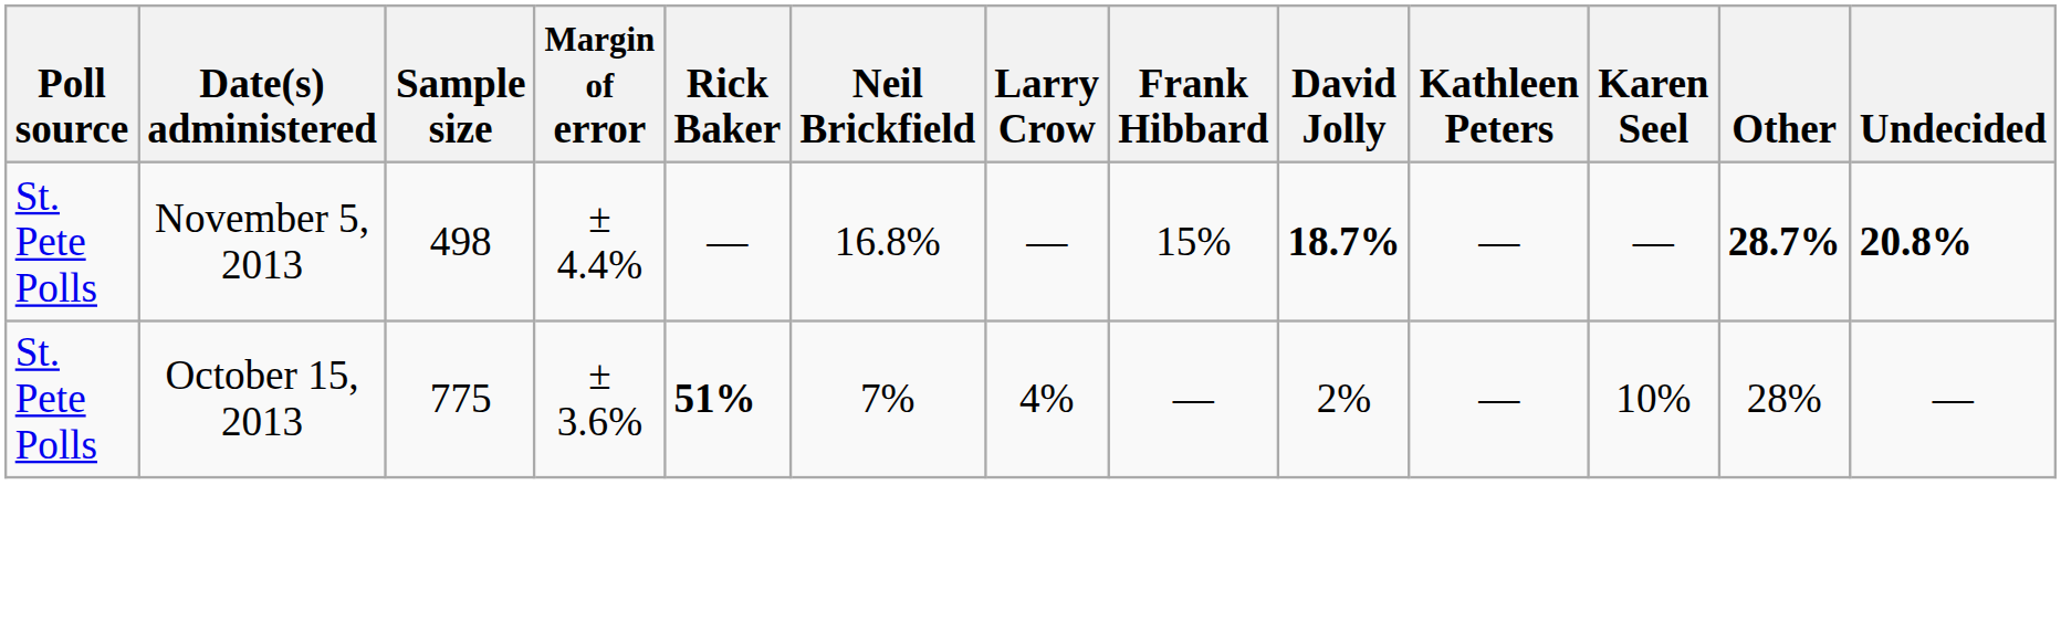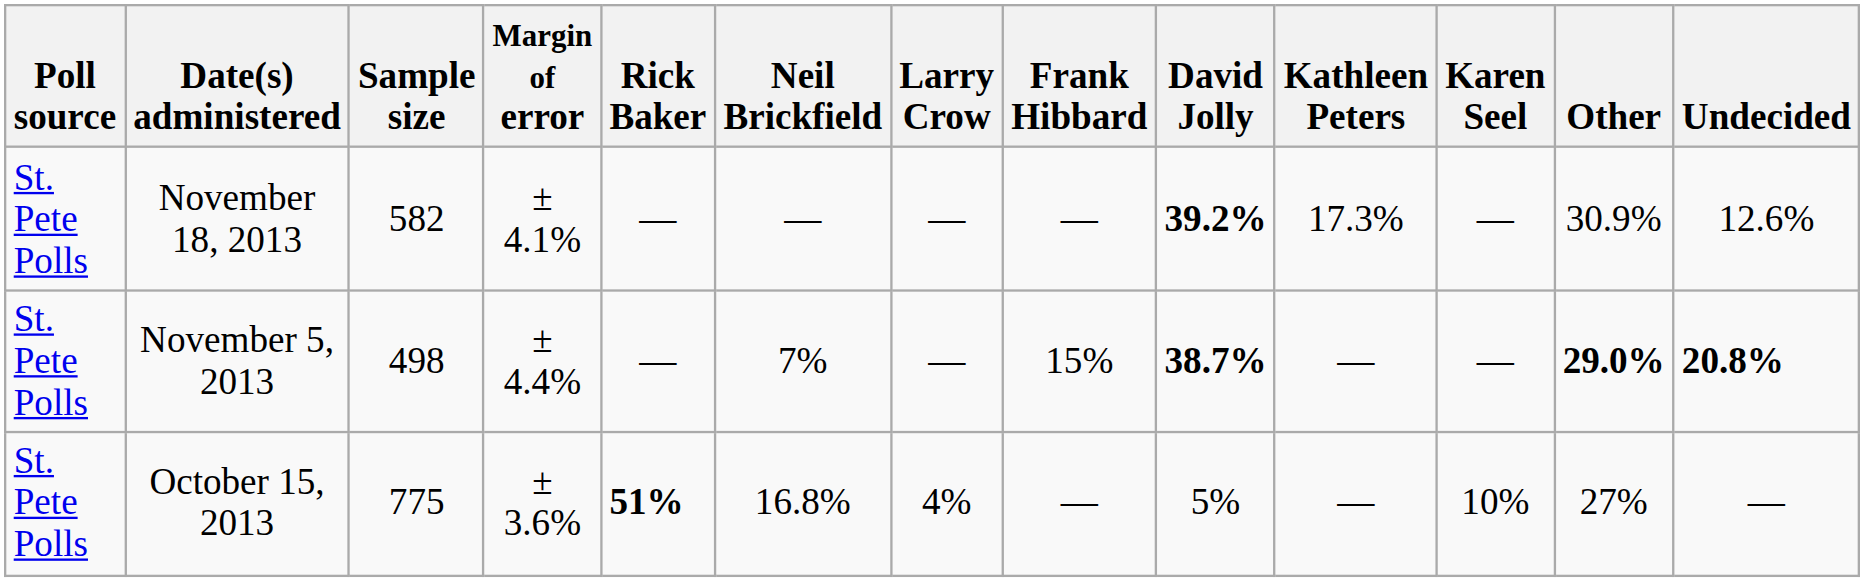 <table class="wikitable">
 <tr valign= bottom>
 <th style="width:120px;">Poll source</th>
 <th style="width:150px;">Date(s)<br>administered</th>
 <th class=small>Sample<br>size</th>
 <th><small>Margin of</small><br>error</th>
 <th style="width:70px;">Rick<br>Baker</th>
 <th style="width:70px;">Neil<br>Brickfield</th>
 <th style="width:70px;">Larry<br>Crow</th>
 <th style="width:70px;">Frank<br>Hibbard</th>
 <th style="width:70px;">David<br>Jolly</th>
 <th style="width:70px;">Kathleen<br>Peters</th>
 <th style="width:70px;">Karen<br>Seel</th>
 <th style="width:50px;">Other</th>
 <th style="width:40px;">Undecided</th>
 </tr>
 <tr>
 <td><a href='#'>St. Pete Polls</a></td>
+<td align=center>November 18, 2013</td>
+<td align=center>582</td>
+<td align=center>± 4.1%</td>
+<td align=center>—</td>
+<td align=center>—</td>
+<td align=center>—</td>
+<td align=center>—</td>
+<td><strong>39.2%</strong></td>
+<td align=center>17.3%</td>
+<td align=center>—</td>
+<td align=center>30.9%</td>
+<td align=center>12.6%</td>
+</tr>
+<tr>
+<td><a href='#'>St. Pete Polls</a></td>
 <td align=center>November 5, 2013</td>
 <td align=center>498</td>
 <td align=center>± 4.4%</td>
 <td align=center>—</td>
-<td align=center>16.8%</td>
+<td align=center>7%</td>
 <td align=center>—</td>
 <td align=center>15%</td>
-<td><strong>18.7%</strong></td>
+<td><strong>38.7%</strong></td>
 <td align=center>—</td>
 <td align=center>—</td>
-<td><strong>28.7%</strong></td>
+<td><strong>29.0%</strong></td>
 <td><strong>20.8%</strong></td>
 </tr>
 <tr>
 <td><a href='#'>St. Pete Polls</a></td>
 <td align=center>October 15, 2013</td>
 <td align=center>775</td>
 <td align=center>± 3.6%</td>
 <td><strong>51%</strong></td>
-<td align=center>7%</td>
+<td align=center>16.8%</td>
 <td align=center>4%</td>
 <td align=center>—</td>
-<td align=center>2%</td>
+<td align=center>5%</td>
 <td align=center>—</td>
 <td align=center>10%</td>
-<td align=center>28%</td>
+<td align=center>27%</td>
 <td align=center>—</td>
 </tr>
 </table>
